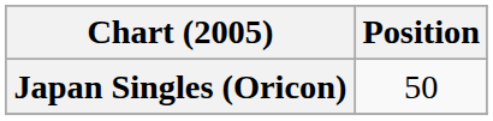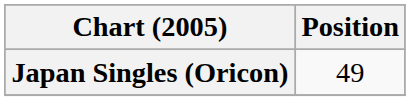 <table class="wikitable plainrowheaders">
 <tr>
 <th>Chart (2005)</th>
 <th>Position</th>
 </tr>
 <tr>
 <th scope="row">Japan Singles (Oricon)</th>
-<td style="text-align:center;">50</td>
+<td style="text-align:center;">49</td>
 </tr>
 <tr>
 </tr>
 </table>
